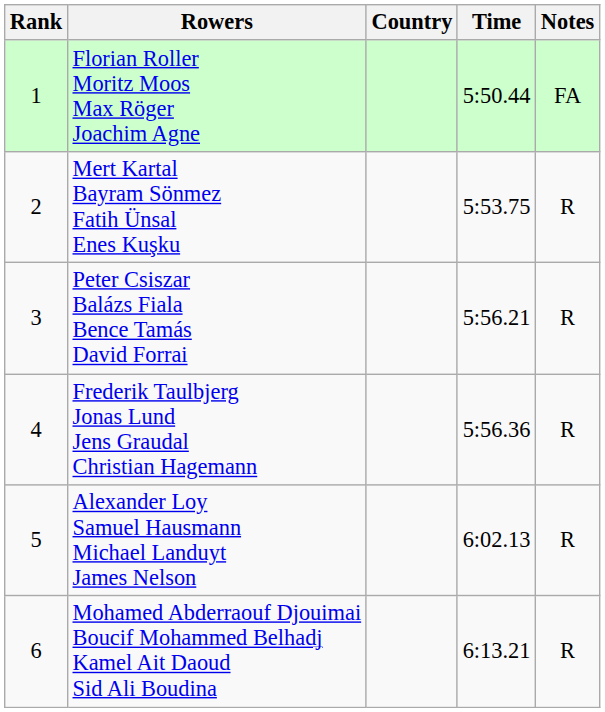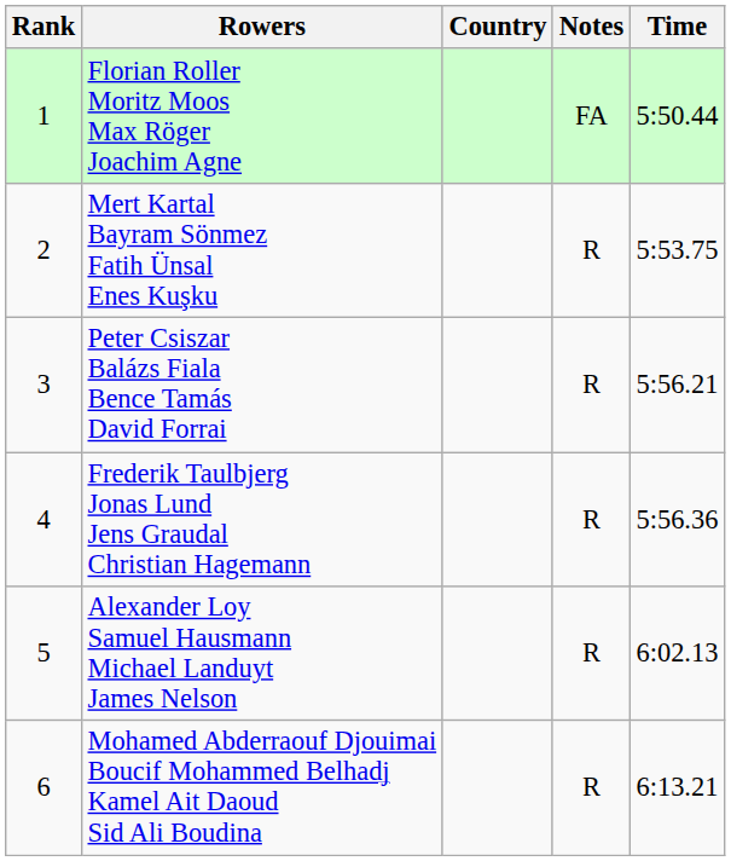 <table class="wikitable" style="text-align:center">
 <tr>
 <th>Rank</th>
 <th>Rowers</th>
 <th>Country</th>
+<th>Notes</th>
 <th>Time</th>
-<th>Notes</th>
 </tr>
 <tr bgcolor=ccffcc>
 <td>1</td>
 <td align="left"><a href='#'>Florian Roller</a><br><a href='#'>Moritz Moos</a><br><a href='#'>Max Röger</a><br><a href='#'>Joachim Agne</a></td>
 <td align="left"></td>
+<td>FA</td>
 <td>5:50.44</td>
-<td>FA</td>
 </tr>
 <tr>
 <td>2</td>
 <td align="left"><a href='#'>Mert Kartal</a><br><a href='#'>Bayram Sönmez</a><br><a href='#'>Fatih Ünsal</a><br><a href='#'>Enes Kuşku</a></td>
 <td align="left"></td>
+<td>R</td>
 <td>5:53.75</td>
-<td>R</td>
 </tr>
 <tr>
 <td>3</td>
 <td align="left"><a href='#'>Peter Csiszar</a><br><a href='#'>Balázs Fiala</a><br><a href='#'>Bence Tamás</a><br><a href='#'>David Forrai</a></td>
 <td align="left"></td>
+<td>R</td>
 <td>5:56.21</td>
-<td>R</td>
 </tr>
 <tr>
 <td>4</td>
 <td align="left"><a href='#'>Frederik Taulbjerg</a><br><a href='#'>Jonas Lund</a><br><a href='#'>Jens Graudal</a><br><a href='#'>Christian Hagemann</a></td>
 <td align="left"></td>
+<td>R</td>
 <td>5:56.36</td>
-<td>R</td>
 </tr>
 <tr>
 <td>5</td>
 <td align="left"><a href='#'>Alexander Loy</a><br><a href='#'>Samuel Hausmann</a><br><a href='#'>Michael Landuyt</a><br><a href='#'>James Nelson</a></td>
 <td align="left"></td>
+<td>R</td>
 <td>6:02.13</td>
-<td>R</td>
 </tr>
 <tr>
 <td>6</td>
 <td align="left"><a href='#'>Mohamed Abderraouf Djouimai</a><br><a href='#'>Boucif Mohammed Belhadj</a><br><a href='#'>Kamel Ait Daoud</a><br><a href='#'>Sid Ali Boudina</a></td>
 <td align="left"></td>
+<td>R</td>
 <td>6:13.21</td>
-<td>R</td>
 </tr>
 </table>
